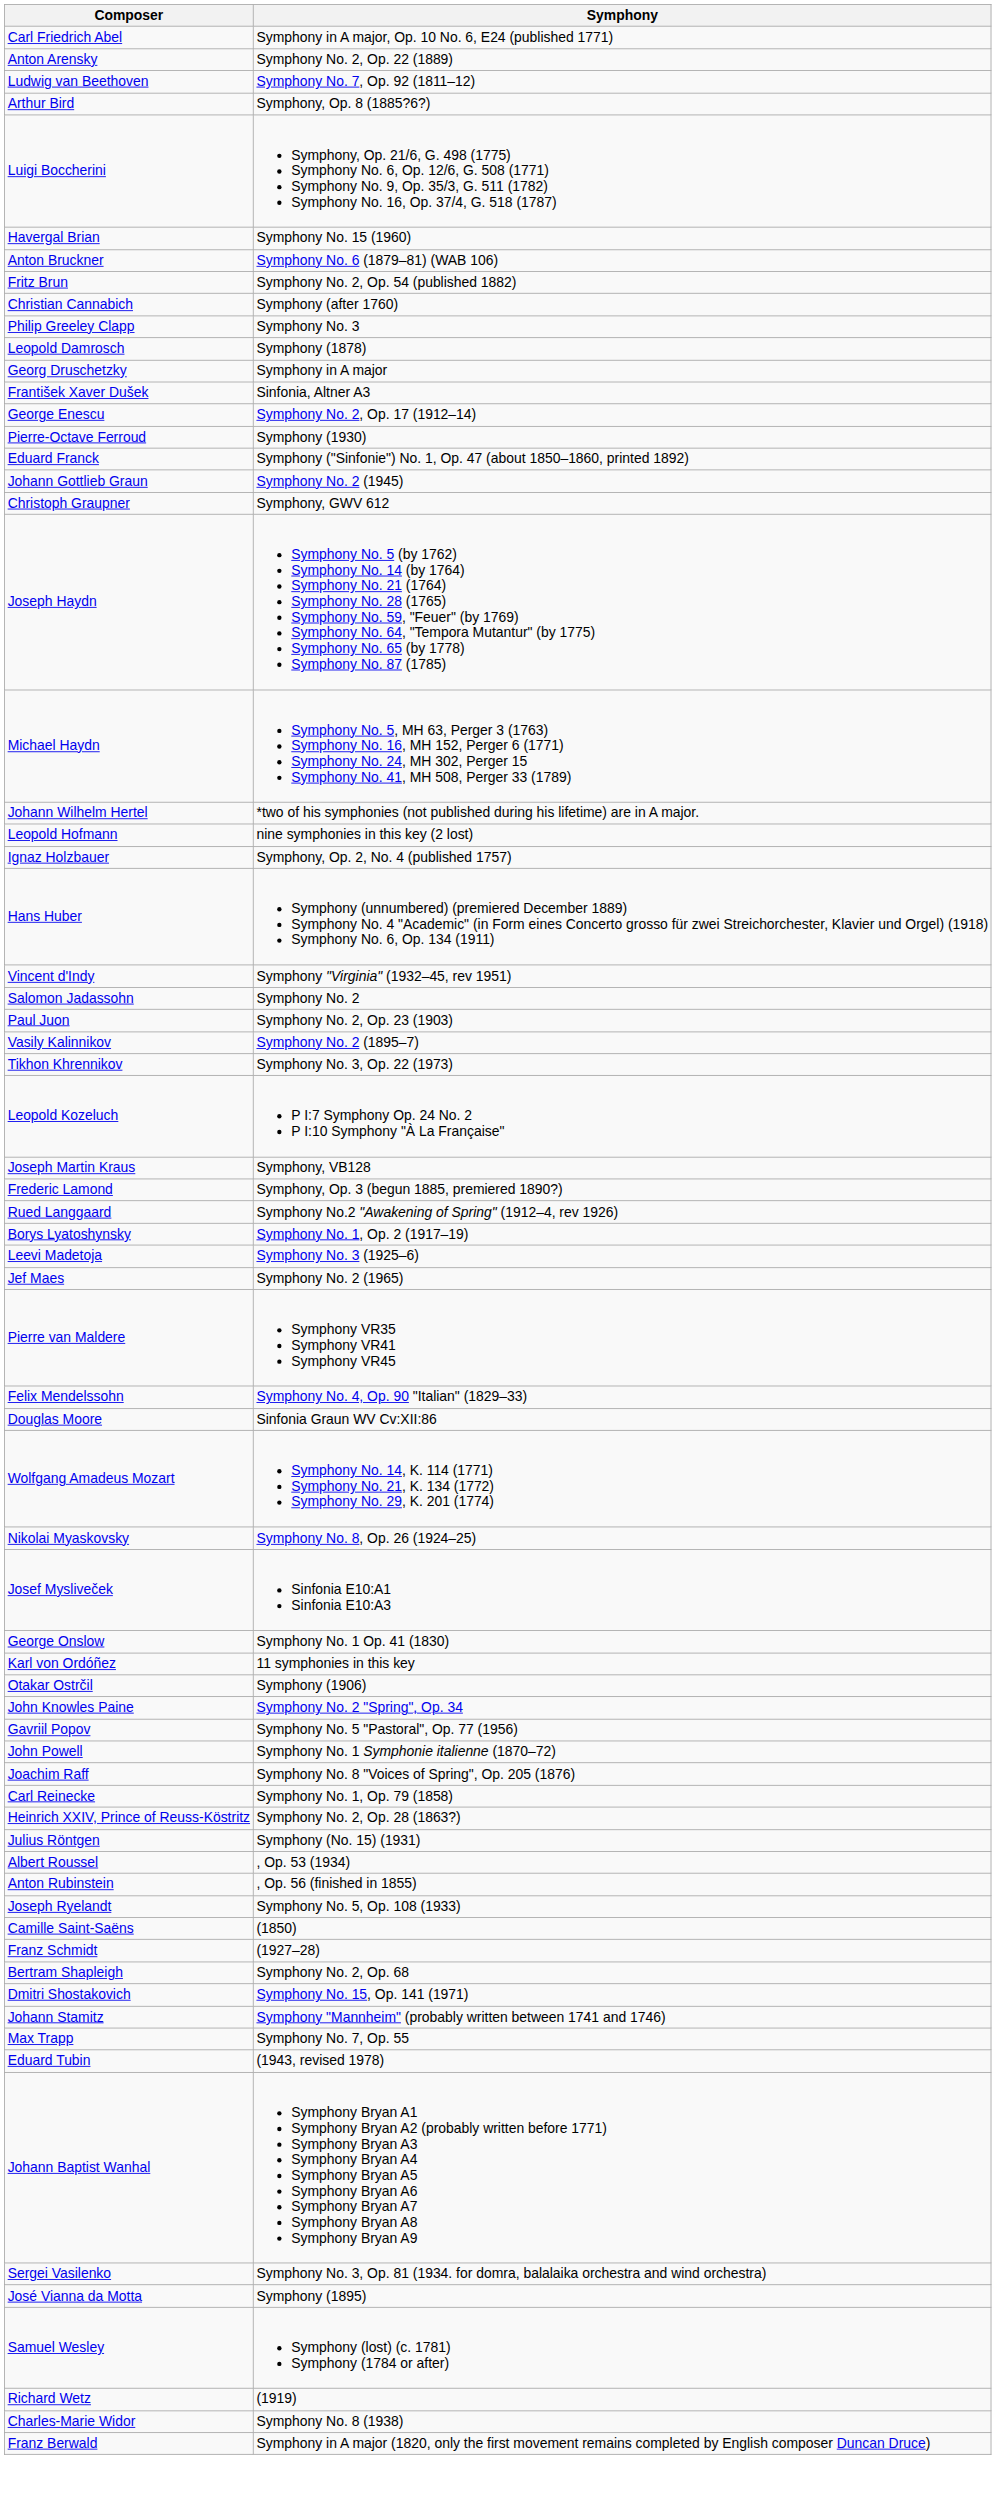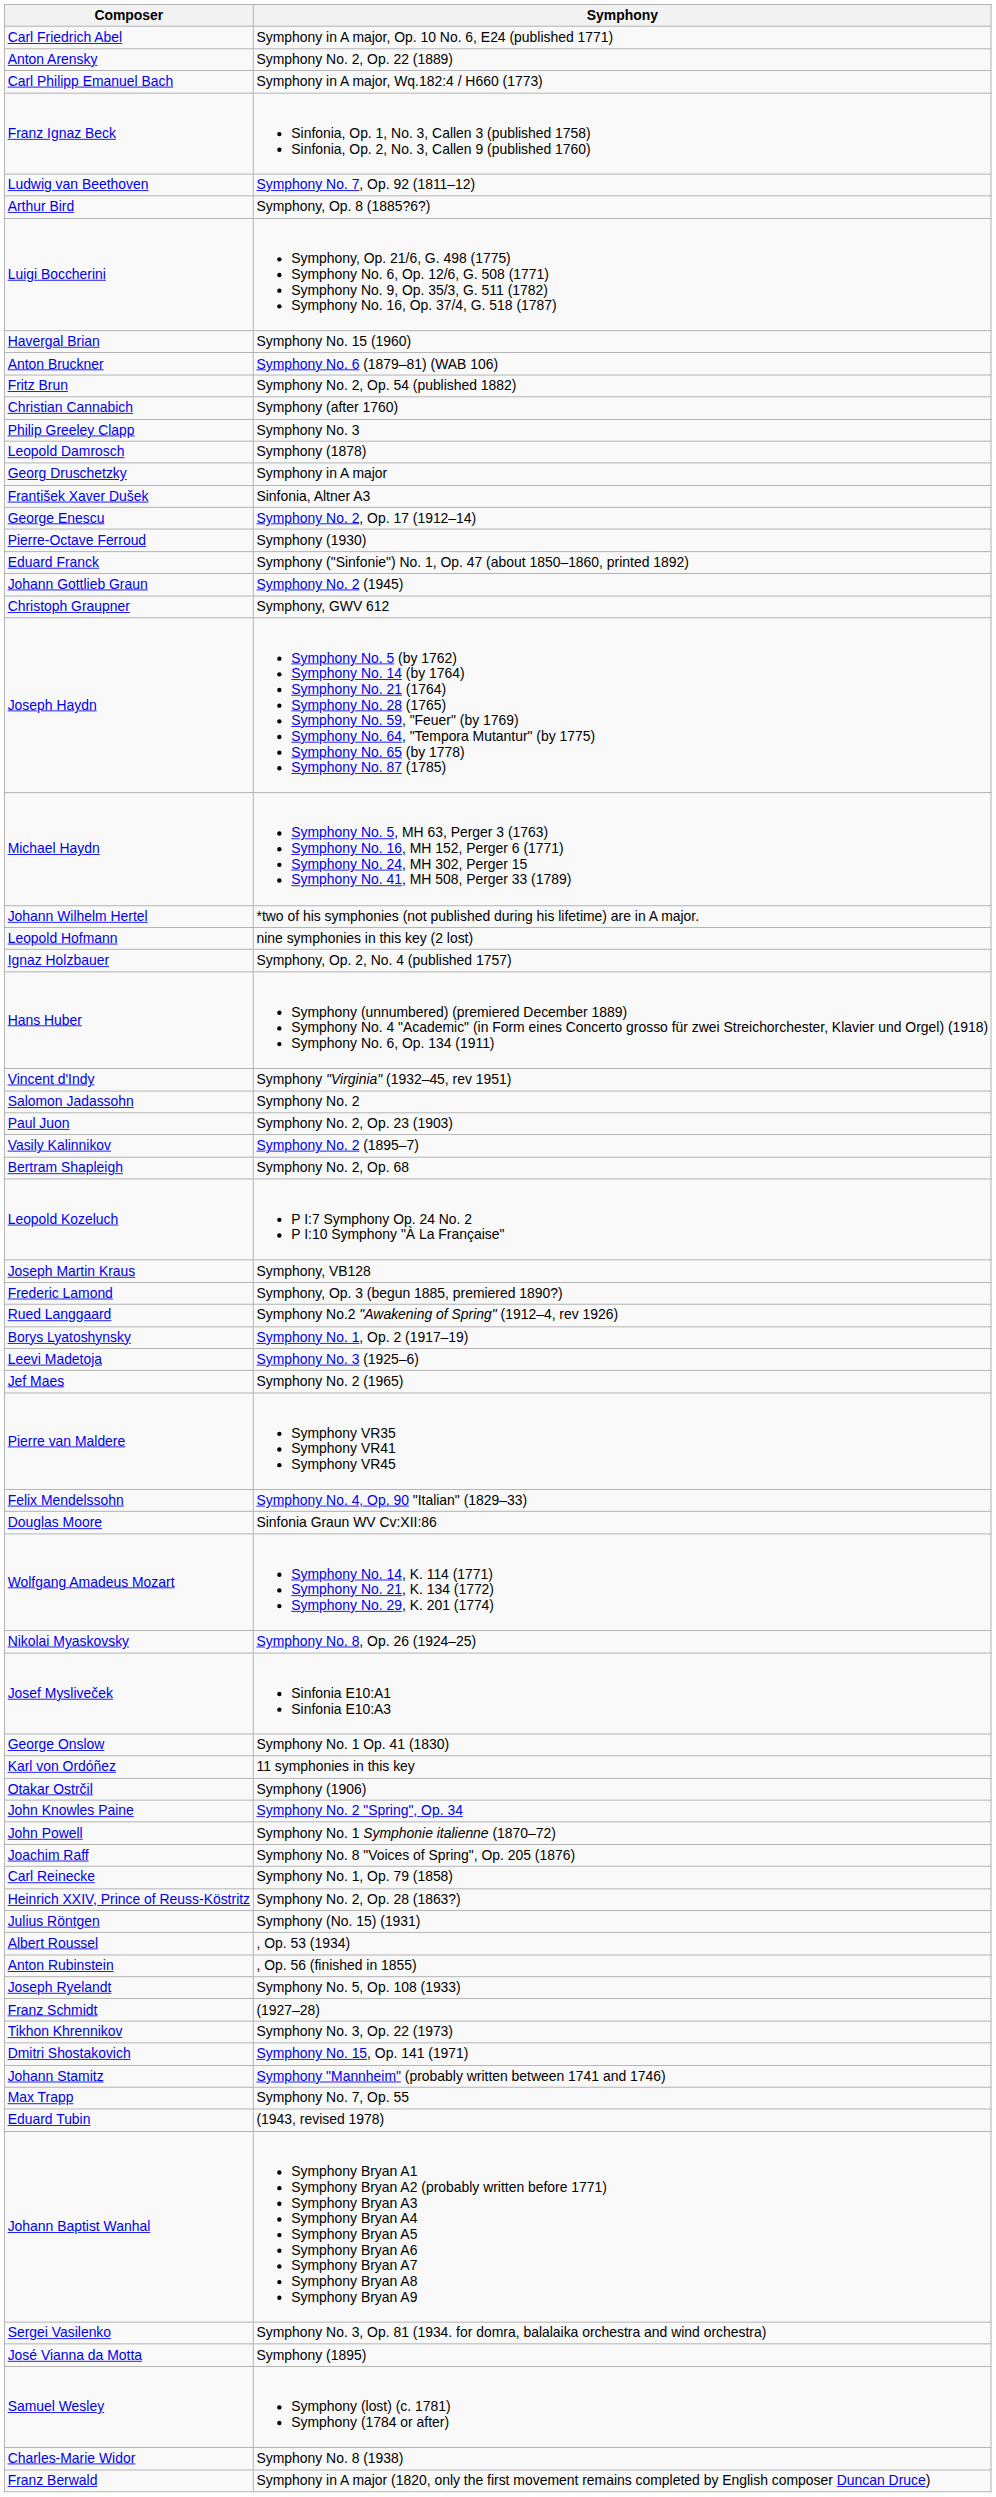 <table class="wikitable">
 <tr>
 <th>Composer</th>
 <th>Symphony</th>
 </tr>
 <tr>
 <td><a href='#'>Carl Friedrich Abel</a></td>
 <td>Symphony in A major, Op. 10 No. 6, E24 (published 1771)</td>
 </tr>
 <tr>
 <td><a href='#'>Anton Arensky</a></td>
 <td>Symphony No. 2, Op. 22 (1889)</td>
+</tr>
+<tr>
+<td><a href='#'>Carl Philipp Emanuel Bach</a></td>
+<td>Symphony in A major, Wq.182:4 / H660 (1773)</td>
+</tr>
+<tr>
+<td><a href='#'>Franz Ignaz Beck</a></td>
+<td><br><ul><li>Sinfonia, Op. 1, No. 3, Callen 3 (published 1758)</li><li>Sinfonia, Op. 2, No. 3, Callen 9 (published 1760)</li></ul></td>
 </tr>
 <tr>
 <td><a href='#'>Ludwig van Beethoven</a></td>
 <td><a href='#'>Symphony No. 7</a>, Op. 92 (1811–12)</td>
 </tr>
 <tr>
 <td><a href='#'>Arthur Bird</a></td>
 <td>Symphony, Op. 8 (1885?6?)</td>
 </tr>
 <tr>
 <td><a href='#'>Luigi Boccherini</a></td>
 <td><br><ul><li>Symphony, Op. 21/6, G. 498 (1775)</li><li>Symphony No. 6, Op. 12/6, G. 508 (1771)</li><li>Symphony No. 9, Op. 35/3, G. 511 (1782)</li><li>Symphony No. 16, Op. 37/4, G. 518 (1787)</li></ul></td>
 </tr>
 <tr>
 <td><a href='#'>Havergal Brian</a></td>
 <td>Symphony No. 15 (1960)</td>
 </tr>
 <tr>
 <td><a href='#'>Anton Bruckner</a></td>
 <td><a href='#'>Symphony No. 6</a> (1879–81) (WAB 106)</td>
 </tr>
 <tr>
 <td><a href='#'>Fritz Brun</a></td>
 <td>Symphony No. 2, Op. 54 (published 1882)</td>
 </tr>
 <tr>
 <td><a href='#'>Christian Cannabich</a></td>
 <td>Symphony (after 1760)</td>
 </tr>
 <tr>
 <td><a href='#'>Philip Greeley Clapp</a></td>
 <td>Symphony No. 3</td>
 </tr>
 <tr>
 <td><a href='#'>Leopold Damrosch</a></td>
 <td>Symphony (1878)</td>
 </tr>
 <tr>
 <td><a href='#'>Georg Druschetzky</a></td>
 <td>Symphony in A major</td>
 </tr>
 <tr>
 <td><a href='#'>František Xaver Dušek</a></td>
 <td>Sinfonia, Altner A3</td>
 </tr>
 <tr>
 <td><a href='#'>George Enescu</a></td>
 <td><a href='#'>Symphony No. 2</a>, Op. 17 (1912–14)</td>
 </tr>
 <tr>
 <td><a href='#'>Pierre-Octave Ferroud</a></td>
 <td>Symphony (1930)</td>
 </tr>
 <tr>
 <td><a href='#'>Eduard Franck</a></td>
 <td>Symphony ("Sinfonie") No. 1, Op. 47 (about 1850–1860, printed 1892)</td>
 </tr>
 <tr>
 <td><a href='#'>Johann Gottlieb Graun</a></td>
 <td><a href='#'>Symphony No. 2</a> (1945)</td>
 </tr>
 <tr>
 <td><a href='#'>Christoph Graupner</a></td>
 <td>Symphony, GWV 612</td>
 </tr>
 <tr>
 <td><a href='#'>Joseph Haydn</a></td>
 <td><br><ul><li><a href='#'>Symphony No. 5</a> (by 1762)</li><li><a href='#'>Symphony No. 14</a> (by 1764)</li><li><a href='#'>Symphony No. 21</a> (1764)</li><li><a href='#'>Symphony No. 28</a> (1765)</li><li><a href='#'>Symphony No. 59</a>, "Feuer" (by 1769)</li><li><a href='#'>Symphony No. 64</a>, "Tempora Mutantur" (by 1775)</li><li><a href='#'>Symphony No. 65</a> (by 1778)</li><li><a href='#'>Symphony No. 87</a> (1785)</li></ul></td>
 </tr>
 <tr>
 <td><a href='#'>Michael Haydn</a></td>
 <td><br><ul><li><a href='#'>Symphony No. 5</a>, MH 63, Perger 3 (1763)</li><li><a href='#'>Symphony No. 16</a>, MH 152, Perger 6 (1771)</li><li><a href='#'>Symphony No. 24</a>, MH 302, Perger 15</li><li><a href='#'>Symphony No. 41</a>, MH 508, Perger 33 (1789)</li></ul></td>
 </tr>
 <tr>
 <td><a href='#'>Johann Wilhelm Hertel</a></td>
 <td>*two of his symphonies (not published during his lifetime) are in A major.</td>
 </tr>
 <tr>
 <td><a href='#'>Leopold Hofmann</a></td>
 <td>nine symphonies in this key (2 lost)</td>
 </tr>
 <tr>
 <td><a href='#'>Ignaz Holzbauer</a></td>
 <td>Symphony, Op. 2, No. 4 (published 1757)</td>
 </tr>
 <tr>
 <td><a href='#'>Hans Huber</a></td>
 <td><br><ul><li>Symphony (unnumbered) (premiered December 1889)</li><li>Symphony No. 4 "Academic" (in Form eines Concerto grosso für zwei Streichorchester, Klavier und Orgel) (1918) </li><li>Symphony No. 6, Op. 134 (1911)</li></ul></td>
 </tr>
 <tr>
 <td><a href='#'>Vincent d'Indy</a></td>
 <td>Symphony <em>"Virginia"</em> (1932–45, rev 1951)</td>
 </tr>
 <tr>
 <td><a href='#'>Salomon Jadassohn</a></td>
 <td>Symphony No. 2</td>
 </tr>
 <tr>
 <td><a href='#'>Paul Juon</a></td>
 <td>Symphony No. 2, Op. 23 (1903)</td>
 </tr>
 <tr>
 <td><a href='#'>Vasily Kalinnikov</a></td>
 <td><a href='#'>Symphony No. 2</a> (1895–7)</td>
 </tr>
 <tr>
-<td><a href='#'>Tikhon Khrennikov</a></td>
-<td>Symphony No. 3, Op. 22 (1973)</td>
+<td><a href='#'>Bertram Shapleigh</a></td>
+<td>Symphony No. 2, Op. 68</td>
 </tr>
 <tr>
 <td><a href='#'>Leopold Kozeluch</a></td>
 <td><br><ul><li>P I:7 Symphony Op. 24 No. 2</li><li>P I:10 Symphony "À La Française"</li></ul></td>
 </tr>
 <tr>
 <td><a href='#'>Joseph Martin Kraus</a></td>
 <td>Symphony, VB128</td>
 </tr>
 <tr>
 <td><a href='#'>Frederic Lamond</a></td>
 <td>Symphony, Op. 3 (begun 1885, premiered 1890?)</td>
 </tr>
 <tr>
 <td><a href='#'>Rued Langgaard</a></td>
 <td>Symphony No.2 <em>"Awakening of Spring"</em> (1912–4, rev 1926)</td>
 </tr>
 <tr>
 <td><a href='#'>Borys Lyatoshynsky</a></td>
 <td><a href='#'>Symphony No. 1</a>, Op. 2 (1917–19)</td>
 </tr>
 <tr>
 <td><a href='#'>Leevi Madetoja</a></td>
 <td><a href='#'>Symphony No. 3</a> (1925–6)</td>
 </tr>
 <tr>
 <td><a href='#'>Jef Maes</a></td>
 <td>Symphony No. 2 (1965)</td>
 </tr>
 <tr>
 <td><a href='#'>Pierre van Maldere</a></td>
 <td><br><ul><li>Symphony VR35</li><li>Symphony VR41</li><li>Symphony VR45</li></ul></td>
 </tr>
 <tr>
 <td><a href='#'>Felix Mendelssohn</a></td>
 <td><a href='#'>Symphony No. 4, Op. 90</a> "Italian" (1829–33)</td>
 </tr>
 <tr>
 <td><a href='#'>Douglas Moore</a></td>
 <td>Sinfonia Graun WV Cv:XII:86</td>
 </tr>
 <tr>
 <td><a href='#'>Wolfgang Amadeus Mozart</a></td>
 <td><br><ul><li><a href='#'>Symphony No. 14</a>, K. 114 (1771)</li><li><a href='#'>Symphony No. 21</a>, K. 134 (1772)</li><li><a href='#'>Symphony No. 29</a>, K. 201 (1774)</li></ul></td>
 </tr>
 <tr>
 <td><a href='#'>Nikolai Myaskovsky</a></td>
 <td><a href='#'>Symphony No. 8</a>, Op. 26 (1924–25) </td>
 </tr>
 <tr>
 <td><a href='#'>Josef Mysliveček</a></td>
 <td><br><ul><li>Sinfonia E10:A1</li><li>Sinfonia E10:A3</li></ul></td>
 </tr>
 <tr>
 <td><a href='#'>George Onslow</a></td>
 <td>Symphony No. 1 Op. 41 (1830)</td>
 </tr>
 <tr>
 <td><a href='#'>Karl von Ordóñez</a></td>
 <td>11 symphonies in this key</td>
 </tr>
 <tr>
 <td><a href='#'>Otakar Ostrčil</a></td>
 <td>Symphony (1906)</td>
 </tr>
 <tr>
 <td><a href='#'>John Knowles Paine</a></td>
 <td><a href='#'>Symphony No. 2 "Spring", Op. 34</a></td>
 </tr>
 <tr>
-<td><a href='#'>Gavriil Popov</a></td>
-<td>Symphony No. 5 "Pastoral", Op. 77 (1956)</td>
-</tr>
-<tr>
 <td><a href='#'>John Powell</a></td>
 <td>Symphony No. 1 <em>Symphonie italienne</em> (1870–72)</td>
 </tr>
 <tr>
 <td><a href='#'>Joachim Raff</a></td>
 <td>Symphony No. 8 "Voices of Spring", Op. 205 (1876)</td>
 </tr>
 <tr>
 <td><a href='#'>Carl Reinecke</a></td>
 <td>Symphony No. 1, Op. 79 (1858)</td>
 </tr>
 <tr>
 <td><a href='#'>Heinrich XXIV, Prince of Reuss-Köstritz</a></td>
 <td>Symphony No. 2, Op. 28 (1863?)</td>
 </tr>
 <tr>
 <td><a href='#'>Julius Röntgen</a></td>
 <td>Symphony (No. 15) (1931)</td>
 </tr>
 <tr>
 <td><a href='#'>Albert Roussel</a></td>
 <td>, Op. 53 (1934)</td>
 </tr>
 <tr>
 <td><a href='#'>Anton Rubinstein</a></td>
 <td>, Op. 56 (finished in 1855)</td>
 </tr>
 <tr>
 <td><a href='#'>Joseph Ryelandt</a></td>
 <td>Symphony No. 5, Op. 108 (1933)</td>
 </tr>
 <tr>
-<td><a href='#'>Camille Saint-Saëns</a></td>
-<td> (1850)</td>
-</tr>
-<tr>
 <td><a href='#'>Franz Schmidt</a></td>
 <td> (1927–28)</td>
 </tr>
 <tr>
-<td><a href='#'>Bertram Shapleigh</a></td>
-<td>Symphony No. 2, Op. 68</td>
+<td><a href='#'>Tikhon Khrennikov</a></td>
+<td>Symphony No. 3, Op. 22 (1973)</td>
 </tr>
 <tr>
 <td><a href='#'>Dmitri Shostakovich</a></td>
 <td><a href='#'>Symphony No. 15</a>, Op. 141  (1971)</td>
 </tr>
 <tr>
 <td><a href='#'>Johann Stamitz</a></td>
 <td><a href='#'>Symphony "Mannheim"</a> (probably written between 1741 and 1746)</td>
 </tr>
 <tr>
 <td><a href='#'>Max Trapp</a></td>
 <td>Symphony No. 7, Op. 55</td>
 </tr>
 <tr>
 <td><a href='#'>Eduard Tubin</a></td>
 <td> (1943, revised 1978)</td>
 </tr>
 <tr>
 <td><a href='#'>Johann Baptist Wanhal</a></td>
 <td><br><ul><li>Symphony Bryan A1</li><li>Symphony Bryan A2 (probably written before 1771)</li><li>Symphony Bryan A3</li><li>Symphony Bryan A4</li><li>Symphony Bryan A5</li><li>Symphony Bryan A6</li><li>Symphony Bryan A7</li><li>Symphony Bryan A8</li><li>Symphony Bryan A9</li></ul></td>
 </tr>
 <tr>
 <td><a href='#'>Sergei Vasilenko</a></td>
 <td>Symphony No. 3, Op. 81 (1934. for domra, balalaika orchestra and wind orchestra)</td>
 </tr>
 <tr>
 <td><a href='#'>José Vianna da Motta</a></td>
 <td>Symphony (1895)</td>
 </tr>
 <tr>
 <td><a href='#'>Samuel Wesley</a></td>
 <td><br><ul><li>Symphony (lost) (c. 1781)</li><li>Symphony (1784 or after)</li></ul></td>
 </tr>
 <tr>
-<td><a href='#'>Richard Wetz</a></td>
-<td> (1919) </td>
-</tr>
-<tr>
 <td><a href='#'>Charles-Marie Widor</a></td>
 <td>Symphony No. 8 (1938)</td>
 </tr>
 <tr>
 <td><a href='#'>Franz Berwald</a></td>
 <td>Symphony in A major (1820, only the first movement remains completed by English composer <a href='#'>Duncan Druce</a>)</td>
 </tr>
 </table>
